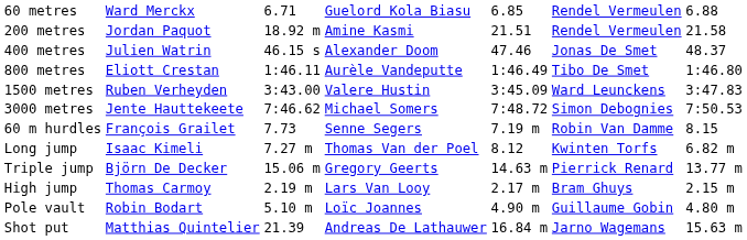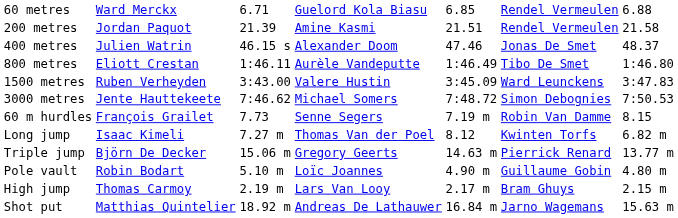 <table>
 <tr>
 <td>60 metres</td>
 <td><a href='#'>Ward Merckx</a></td>
 <td>6.71</td>
 <td><a href='#'>Guelord Kola Biasu</a></td>
 <td>6.85</td>
 <td><a href='#'>Rendel Vermeulen</a></td>
 <td>6.88</td>
 </tr>
 <tr>
 <td>200 metres</td>
 <td><a href='#'>Jordan Paquot</a></td>
-<td>18.92 m </td>
+<td>21.39</td>
 <td><a href='#'>Amine Kasmi</a></td>
 <td>21.51</td>
 <td><a href='#'>Rendel Vermeulen</a></td>
 <td>21.58</td>
 </tr>
 <tr>
 <td>400 metres</td>
 <td><a href='#'>Julien Watrin</a></td>
 <td>46.15 s </td>
 <td><a href='#'>Alexander Doom</a></td>
 <td>47.46</td>
 <td><a href='#'>Jonas De Smet</a></td>
 <td>48.37</td>
 </tr>
 <tr>
 <td>800 metres</td>
 <td><a href='#'>Eliott Crestan</a></td>
 <td>1:46.11 </td>
 <td><a href='#'>Aurèle Vandeputte</a></td>
 <td>1:46.49</td>
 <td><a href='#'>Tibo De Smet</a></td>
 <td>1:46.80</td>
 </tr>
 <tr>
 <td>1500 metres</td>
 <td><a href='#'>Ruben Verheyden</a></td>
 <td>3:43.00</td>
 <td><a href='#'>Valere Hustin</a></td>
 <td>3:45.09</td>
 <td><a href='#'>Ward Leunckens</a></td>
 <td>3:47.83</td>
 </tr>
 <tr>
 <td>3000 metres</td>
 <td><a href='#'>Jente Hauttekeete</a></td>
 <td>7:46.62</td>
 <td><a href='#'>Michael Somers</a></td>
 <td>7:48.72</td>
 <td><a href='#'>Simon Debognies</a></td>
 <td>7:50.53</td>
 </tr>
 <tr>
 <td>60 m hurdles</td>
 <td><a href='#'>François Grailet</a></td>
 <td>7.73</td>
 <td><a href='#'>Senne Segers</a></td>
 <td>7.19 m</td>
 <td><a href='#'>Robin Van Damme</a></td>
 <td>8.15</td>
 </tr>
 <tr>
 <td>Long jump</td>
 <td><a href='#'>Isaac Kimeli</a></td>
 <td>7.27 m</td>
 <td><a href='#'>Thomas Van der Poel</a></td>
 <td>8.12</td>
 <td><a href='#'>Kwinten Torfs</a></td>
 <td>6.82 m</td>
 </tr>
 <tr>
 <td>Triple jump</td>
 <td><a href='#'>Björn De Decker</a></td>
 <td>15.06 m</td>
 <td><a href='#'>Gregory Geerts</a></td>
 <td>14.63 m</td>
 <td><a href='#'>Pierrick Renard</a></td>
 <td>13.77 m</td>
 </tr>
 <tr>
+<td>Pole vault</td>
+<td><a href='#'>Robin Bodart</a></td>
+<td>5.10 m</td>
+<td><a href='#'>Loïc Joannes</a></td>
+<td>4.90 m</td>
+<td><a href='#'>Guillaume Gobin</a></td>
+<td>4.80 m</td>
+</tr>
+<tr>
 <td>High jump</td>
 <td><a href='#'>Thomas Carmoy</a></td>
 <td>2.19 m</td>
 <td><a href='#'>Lars Van Looy</a></td>
 <td>2.17 m</td>
 <td><a href='#'>Bram Ghuys</a></td>
 <td>2.15 m</td>
 </tr>
 <tr>
-<td>Pole vault</td>
-<td><a href='#'>Robin Bodart</a></td>
-<td>5.10 m</td>
-<td><a href='#'>Loïc Joannes</a></td>
-<td>4.90 m</td>
-<td><a href='#'>Guillaume Gobin</a></td>
-<td>4.80 m</td>
-</tr>
-<tr>
 <td>Shot put</td>
 <td><a href='#'>Matthias Quintelier</a></td>
-<td>21.39</td>
+<td>18.92 m </td>
 <td><a href='#'>Andreas De Lathauwer</a></td>
 <td>16.84 m</td>
 <td><a href='#'>Jarno Wagemans</a></td>
 <td>15.63 m</td>
 </tr>
 </table>
